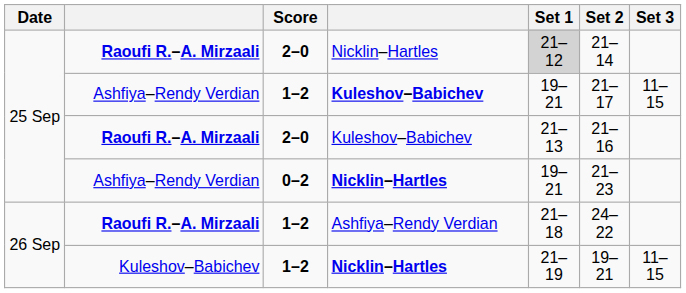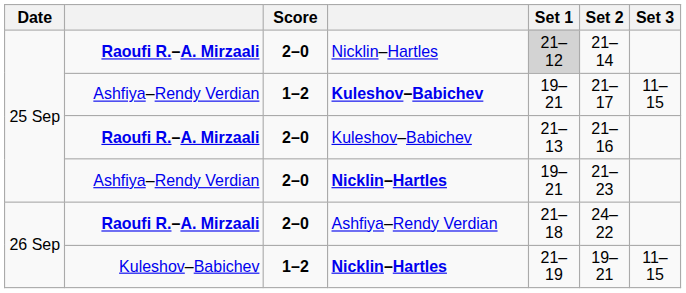 <table class="wikitable" style="text-align: center; font-size:90% ">
 <tr>
 <th width="60">Date</th>
 <th align="right" width="250"></th>
 <th width="60">Score</th>
 <th align="left" width="250"></th>
 <th width="50">Set 1</th>
 <th width="50">Set 2</th>
 <th width="50">Set 3</th>
 </tr>
 <tr>
 <td rowspan=4>25 Sep</td>
 <td align=right><strong><a href='#'>Raoufi R.</a>–<a href='#'>A. Mirzaali</a> </strong></td>
 <td align=center><strong>2–0</strong></td>
 <td align=left> <a href='#'>Nicklin</a>–<a href='#'>Hartles</a></td>
 <td style="background: lightgrey;">21–12</td>
 <td>21–14</td>
 <td></td>
 </tr>
 <tr>
 <td align=right><a href='#'>Ashfiya</a>–<a href='#'>Rendy Verdian</a> </td>
 <td align=center><strong>1–2</strong></td>
 <td align=left><strong> <a href='#'>Kuleshov</a>–<a href='#'>Babichev</a></strong></td>
 <td>19–21</td>
 <td>21–17</td>
 <td>11–15</td>
 </tr>
 <tr>
 <td align=right><strong><a href='#'>Raoufi R.</a>–<a href='#'>A. Mirzaali</a> </strong></td>
 <td align=center><strong>2–0</strong></td>
 <td align=left> <a href='#'>Kuleshov</a>–<a href='#'>Babichev</a></td>
 <td>21–13</td>
 <td>21–16</td>
 <td></td>
 </tr>
 <tr>
 <td align=right><a href='#'>Ashfiya</a>–<a href='#'>Rendy Verdian</a> </td>
-<td align=center><strong>0–2</strong></td>
+<td align=center><strong>2–0</strong></td>
 <td align=left><strong> <a href='#'>Nicklin</a>–<a href='#'>Hartles</a></strong></td>
 <td>19–21</td>
 <td>21–23</td>
 <td></td>
 </tr>
 <tr>
 <td rowspan=2>26 Sep</td>
 <td align=right><strong><a href='#'>Raoufi R.</a>–<a href='#'>A. Mirzaali</a> </strong></td>
-<td align=center><strong>1–2</strong></td>
+<td align=center><strong>2–0</strong></td>
 <td align=left> <a href='#'>Ashfiya</a>–<a href='#'>Rendy Verdian</a></td>
 <td>21–18</td>
 <td>24–22</td>
 <td></td>
 </tr>
 <tr>
 <td align=right><a href='#'>Kuleshov</a>–<a href='#'>Babichev</a> </td>
 <td align=center><strong>1–2</strong></td>
 <td align=left><strong> <a href='#'>Nicklin</a>–<a href='#'>Hartles</a></strong></td>
 <td>21–19</td>
 <td>19–21</td>
 <td>11–15</td>
 </tr>
 </table>
